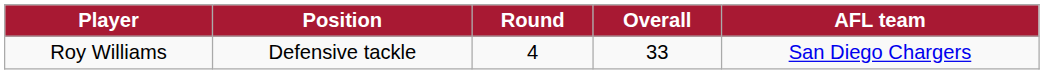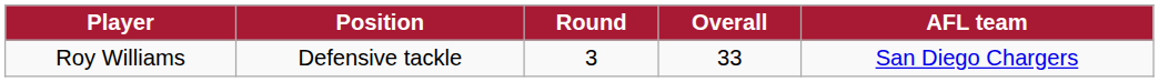 <table class="wikitable" width="65%">
 <tr align="center"  style="background:#A81933;color:#FFFFFF;">
 <td><strong>Player</strong></td>
 <td><strong>Position</strong></td>
 <td><strong>Round</strong></td>
 <td><strong>Overall</strong></td>
 <td><strong>AFL team</strong></td>
 </tr>
 <tr align="center" bgcolor="">
 <td>Roy Williams</td>
 <td>Defensive tackle</td>
-<td>4</td>
+<td>3</td>
 <td>33</td>
 <td><a href='#'>San Diego Chargers</a></td>
 </tr>
 </table>
